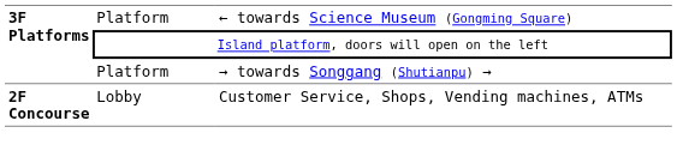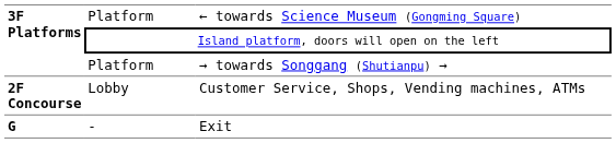 <table table border=0 cellspacing=0 cellpadding=3>
 <tr>
 <td style="border-top:solid 1px gray;" rowspan=3 valign=top><strong>3F<br>Platforms</strong></td>
 <td style="border-top:solid 1px gray;" valign=top>Platform</td>
 <td style="border-top:solid 1px gray;" valign=top>←  towards <a href='#'>Science Museum</a> <small>(<a href='#'>Gongming Square</a>)</small></td>
 </tr>
 <tr>
 <td style="border-right:solid 2px black;border-left:solid 2px black;border-top:solid 2px black;border-bottom:solid 2px black;text-align:center;" colspan=2><small><a href='#'>Island platform</a>, doors will open on the left</small></td>
 </tr>
 <tr>
 <td>Platform</td>
 <td><span>→</span>  towards <a href='#'>Songgang</a> <small>(<a href='#'>Shutianpu</a>)</small> →</td>
 </tr>
 <tr>
 <td style="border-bottom:solid 1px gray; border-top:solid 1px gray;" valign=top width=50><strong>2F<br>Concourse</strong></td>
 <td style="border-bottom:solid 1px gray; border-top:solid 1px gray;" valign=top width=100>Lobby</td>
 <td style="border-bottom:solid 1px gray; border-top:solid 1px gray;" valign=top width=390>Customer Service, Shops, Vending machines, ATMs</td>
 </tr>
+<tr>
+<td style="border-bottom:solid 1px gray;" width=50 valign=top><strong>G</strong></td>
+<td style="border-bottom:solid 1px gray;" width=100 valign=top>-</td>
+<td style="border-bottom:solid 1px gray;" width=390 valign=top>Exit</td>
+</tr>
 </table>
